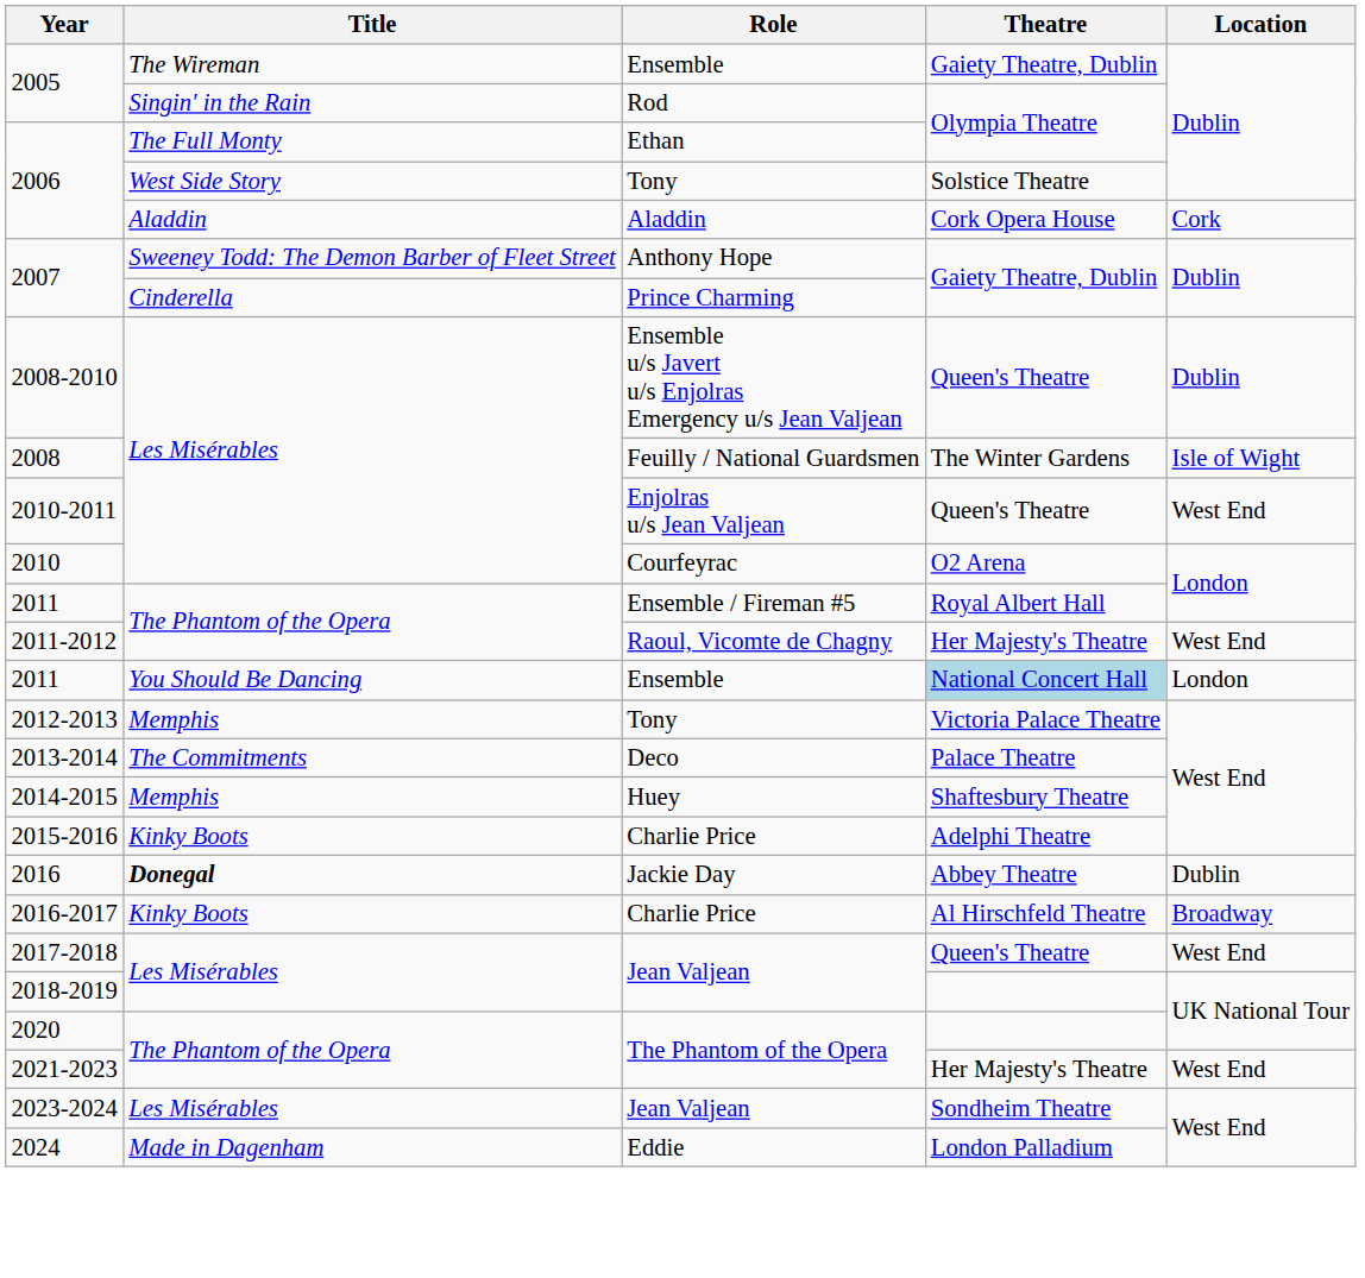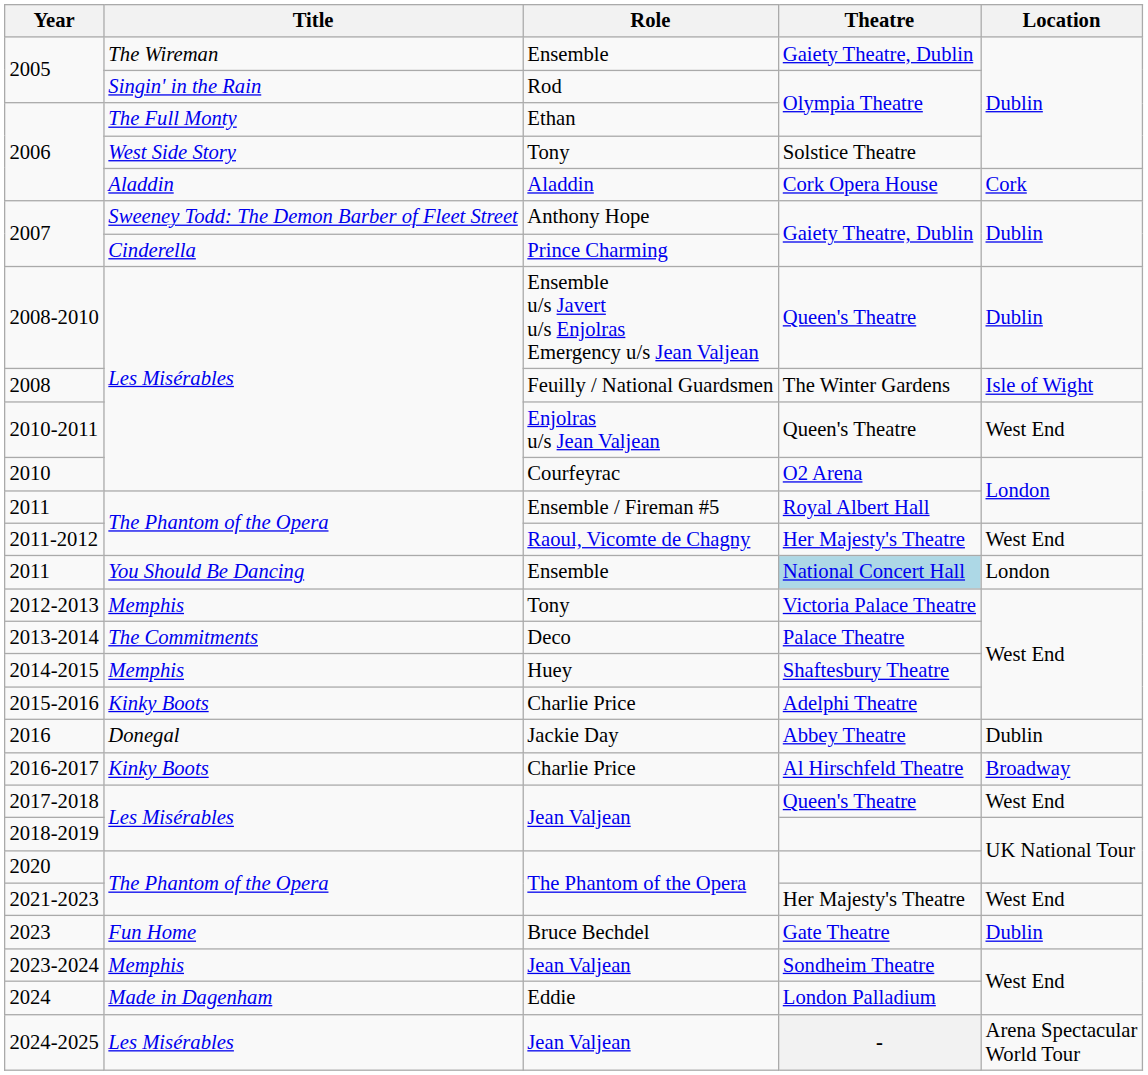 <table class="wikitable">
 <tr>
 <th>Year</th>
 <th>Title</th>
 <th>Role</th>
 <th>Theatre</th>
 <th>Location</th>
 </tr>
 <tr>
 <td rowspan=2>2005</td>
 <td><em>The Wireman</em></td>
 <td>Ensemble</td>
 <td><a href='#'>Gaiety Theatre, Dublin</a></td>
 <td rowspan=4><a href='#'>Dublin</a></td>
 </tr>
 <tr>
 <td><em><a href='#'>Singin' in the Rain</a></em></td>
 <td>Rod</td>
 <td rowspan=2><a href='#'>Olympia Theatre</a></td>
 </tr>
 <tr>
 <td rowspan=3>2006</td>
 <td><em><a href='#'>The Full Monty</a></em></td>
 <td>Ethan</td>
 </tr>
 <tr>
 <td><em><a href='#'>West Side Story</a></em></td>
 <td>Tony</td>
 <td>Solstice Theatre</td>
 </tr>
 <tr>
 <td><em><a href='#'>Aladdin</a></em></td>
 <td><a href='#'>Aladdin</a></td>
 <td><a href='#'>Cork Opera House</a></td>
 <td><a href='#'>Cork</a></td>
 </tr>
 <tr>
 <td rowspan=2>2007</td>
 <td><em><a href='#'>Sweeney Todd: The Demon Barber of Fleet Street</a></em></td>
 <td>Anthony Hope</td>
 <td rowspan=2><a href='#'>Gaiety Theatre, Dublin</a></td>
 <td rowspan=2><a href='#'>Dublin</a></td>
 </tr>
 <tr>
 <td><em><a href='#'>Cinderella</a></em></td>
 <td><a href='#'>Prince Charming</a></td>
 </tr>
 <tr>
 <td>2008-2010</td>
 <td rowspan="4"><em><a href='#'>Les Misérables</a></em></td>
 <td>Ensemble<br>u/s <a href='#'>Javert</a><br>u/s <a href='#'>Enjolras</a><br>Emergency u/s <a href='#'>Jean Valjean</a></td>
 <td><a href='#'>Queen's Theatre</a></td>
 <td><a href='#'>Dublin</a></td>
 </tr>
 <tr>
 <td>2008</td>
 <td>Feuilly / National Guardsmen</td>
 <td>The Winter Gardens</td>
 <td><a href='#'>Isle of Wight</a></td>
 </tr>
 <tr>
 <td>2010-2011</td>
 <td><a href='#'>Enjolras</a><br>u/s <a href='#'>Jean Valjean</a></td>
 <td>Queen's Theatre</td>
 <td>West End</td>
 </tr>
 <tr>
 <td>2010</td>
 <td>Courfeyrac</td>
 <td><a href='#'>O2 Arena</a></td>
 <td rowspan=2><a href='#'>London</a></td>
 </tr>
 <tr>
 <td>2011</td>
 <td rowspan=2><em><a href='#'>The Phantom of the Opera</a></em></td>
 <td>Ensemble / Fireman #5</td>
 <td><a href='#'>Royal Albert Hall</a></td>
 </tr>
 <tr>
 <td>2011-2012</td>
 <td><a href='#'>Raoul, Vicomte de Chagny</a></td>
 <td><a href='#'>Her Majesty's Theatre</a></td>
 <td>West End</td>
 </tr>
 <tr>
 <td>2011</td>
 <td><em><a href='#'>You Should Be Dancing</a></em></td>
 <td>Ensemble</td>
 <td style="background: lightblue;"><a href='#'>National Concert Hall</a></td>
 <td>London</td>
 </tr>
 <tr>
 <td>2012-2013</td>
 <td><em><a href='#'>Memphis</a></em></td>
 <td>Tony</td>
 <td><a href='#'>Victoria Palace Theatre</a></td>
 <td rowspan=4>West End</td>
 </tr>
 <tr>
 <td>2013-2014</td>
 <td><em><a href='#'>The Commitments</a></em></td>
 <td>Deco</td>
 <td><a href='#'>Palace Theatre</a></td>
 </tr>
 <tr>
 <td>2014-2015</td>
 <td><em><a href='#'>Memphis</a></em></td>
 <td>Huey</td>
 <td><a href='#'>Shaftesbury Theatre</a></td>
 </tr>
 <tr>
 <td>2015-2016</td>
 <td><em><a href='#'>Kinky Boots</a></em></td>
 <td>Charlie Price</td>
 <td><a href='#'>Adelphi Theatre</a></td>
 </tr>
 <tr>
 <td>2016</td>
-<td><strong><em>Donegal</em></strong></td>
+<td><em>Donegal</em></td>
 <td>Jackie Day</td>
 <td><a href='#'>Abbey Theatre</a></td>
 <td>Dublin</td>
 </tr>
 <tr>
 <td>2016-2017</td>
 <td><em><a href='#'>Kinky Boots</a></em></td>
 <td>Charlie Price</td>
 <td><a href='#'>Al Hirschfeld Theatre</a></td>
 <td><a href='#'>Broadway</a></td>
 </tr>
 <tr>
 <td>2017-2018</td>
 <td rowspan="2"><em><a href='#'>Les Misérables</a></em></td>
 <td rowspan="2"><a href='#'>Jean Valjean</a></td>
 <td><a href='#'>Queen's Theatre</a></td>
 <td>West End</td>
 </tr>
 <tr>
 <td>2018-2019</td>
 <td></td>
 <td rowspan=2>UK National Tour</td>
 </tr>
 <tr>
 <td>2020</td>
 <td rowspan="2"><em><a href='#'>The Phantom of the Opera</a></em></td>
 <td rowspan="2"><a href='#'>The Phantom of the Opera</a></td>
 <td></td>
 </tr>
 <tr>
 <td>2021-2023</td>
 <td>Her Majesty's Theatre</td>
 <td>West End</td>
 </tr>
 <tr>
+<td>2023</td>
+<td><em><a href='#'>Fun Home</a></em></td>
+<td>Bruce Bechdel</td>
+<td><a href='#'>Gate Theatre</a></td>
+<td><a href='#'>Dublin</a></td>
+</tr>
+<tr>
 <td>2023-2024</td>
-<td><em><a href='#'>Les Misérables</a></em></td>
+<td><em><a href='#'>Memphis</a></em></td>
 <td><a href='#'>Jean Valjean</a></td>
 <td><a href='#'>Sondheim Theatre</a></td>
 <td rowspan=2>West End</td>
 </tr>
 <tr>
 <td>2024</td>
 <td><a href='#'><em>Made in Dagenham</em></a></td>
 <td>Eddie</td>
 <td><a href='#'>London Palladium</a></td>
 </tr>
+<tr>
+<td>2024-2025</td>
+<td><em><a href='#'>Les Misérables</a></em></td>
+<td><a href='#'>Jean Valjean</a></td>
+<th>-</th>
+<td>Arena Spectacular<br>World Tour</td>
+</tr>
 </table>
